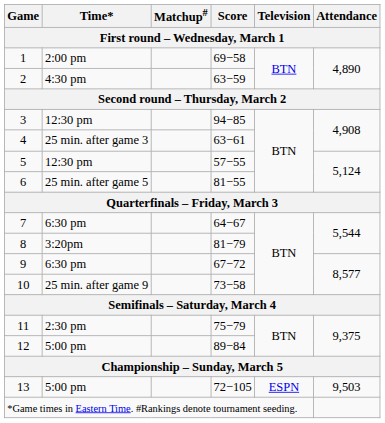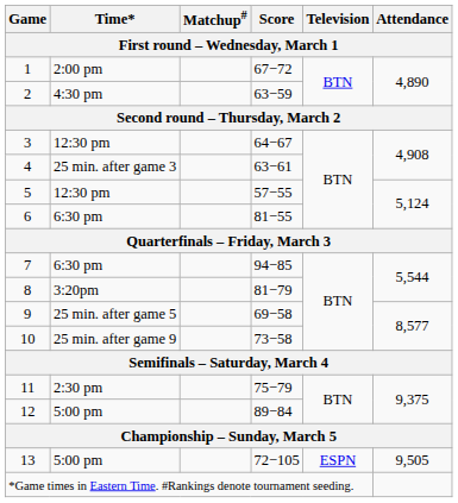 <table class="wikitable" style="font-size: 95%">
 <tr>
 <th>Game</th>
 <th>Time*</th>
 <th>Matchup<sup>#</sup></th>
 <th>Score</th>
 <th>Television</th>
 <th>Attendance</th>
 </tr>
 <tr>
 <th colspan=6>First round – Wednesday, March 1</th>
 </tr>
 <tr>
 <td align=center>1</td>
 <td>2:00 pm</td>
 <td></td>
-<td>69−58</td>
+<td>67−72</td>
 <td rowspan=2 align=center><a href='#'>BTN</a></td>
 <td rowspan=2 align=center>4,890</td>
 </tr>
 <tr>
 <td align=center>2</td>
 <td>4:30 pm</td>
 <td></td>
 <td>63−59</td>
 </tr>
 <tr>
 <th colspan=6>Second round – Thursday, March 2</th>
 </tr>
 <tr>
 <td align=center>3</td>
 <td>12:30 pm</td>
 <td></td>
-<td>94−85</td>
+<td>64−67</td>
 <td rowspan=4 align=center>BTN</td>
 <td rowspan=2 align=center>4,908</td>
 </tr>
 <tr>
 <td align=center>4</td>
 <td>25 min. after game 3</td>
 <td></td>
 <td>63−61</td>
 </tr>
 <tr>
 <td align=center>5</td>
 <td>12:30 pm</td>
 <td></td>
 <td>57−55</td>
 <td rowspan=2 align=center>5,124</td>
 </tr>
 <tr>
 <td align=center>6</td>
-<td>25 min. after game 5</td>
+<td>6:30 pm</td>
 <td></td>
 <td>81−55</td>
 </tr>
 <tr>
 <th colspan=6>Quarterfinals – Friday, March 3</th>
 </tr>
 <tr>
 <td align=center>7</td>
 <td>6:30 pm</td>
 <td></td>
-<td>64−67</td>
+<td>94−85</td>
 <td rowspan=4 align=center>BTN</td>
 <td rowspan=2 align=center>5,544</td>
 </tr>
 <tr>
 <td align=center>8</td>
 <td>3:20pm</td>
 <td></td>
 <td>81−79</td>
 </tr>
 <tr>
 <td align=center>9</td>
-<td>6:30 pm</td>
+<td>25 min. after game 5</td>
 <td></td>
-<td>67−72</td>
+<td>69−58</td>
 <td rowspan=2 align=center>8,577</td>
 </tr>
 <tr>
 <td align=center>10</td>
 <td>25 min. after game 9</td>
 <td></td>
 <td>73−58</td>
 </tr>
 <tr>
 <th colspan=6>Semifinals – Saturday, March 4</th>
 </tr>
 <tr>
 <td align=center>11</td>
 <td>2:30 pm</td>
 <td></td>
 <td>75−79</td>
 <td rowspan=2 align=center>BTN</td>
 <td rowspan=2 align=center>9,375</td>
 </tr>
 <tr>
 <td align=center>12</td>
 <td>5:00 pm</td>
 <td></td>
 <td>89−84</td>
 </tr>
 <tr>
 <th colspan=6>Championship – Sunday, March 5</th>
 </tr>
 <tr>
 <td align=center>13</td>
 <td>5:00 pm</td>
 <td></td>
 <td>72−105</td>
 <td rowspan=1 align=center><a href='#'>ESPN</a></td>
-<td rowspan=1 align=center>9,503</td>
+<td rowspan=1 align=center>9,505</td>
 </tr>
 <tr>
 <td colspan=5><small>*Game times in <a href='#'>Eastern Time</a>. #Rankings denote tournament seeding.</small></td>
 </tr>
 </table>
